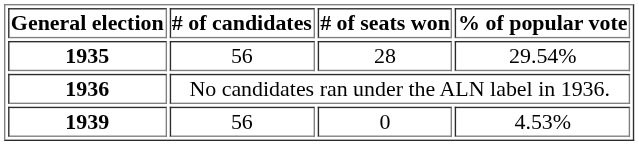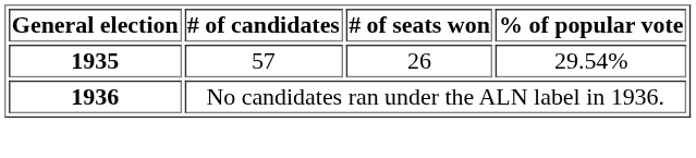 <table border="1">
 <tr ---->
 <td align="center"><strong>General election</strong></td>
 <td align="center"><strong># of candidates</strong></td>
 <td align="center"><strong># of seats won</strong></td>
 <td align="center"><strong>% of popular vote</strong></td>
 </tr>
 <tr ---->
 <td align="center"><strong>1935</strong></td>
-<td align="center">56</td>
-<td align="center">28</td>
+<td align="center">57</td>
+<td align="center">26</td>
 <td align="center">29.54%</td>
 </tr>
 <tr ---->
 <td align="center"><strong>1936</strong></td>
 <td align="center" colspan="3">No candidates ran under the ALN label in 1936.</td>
 </tr>
-<tr ---->
-<td align="center"><strong>1939</strong></td>
-<td align="center">56</td>
-<td align="center">0</td>
-<td align="center">4.53%</td>
-</tr>
 </table>
